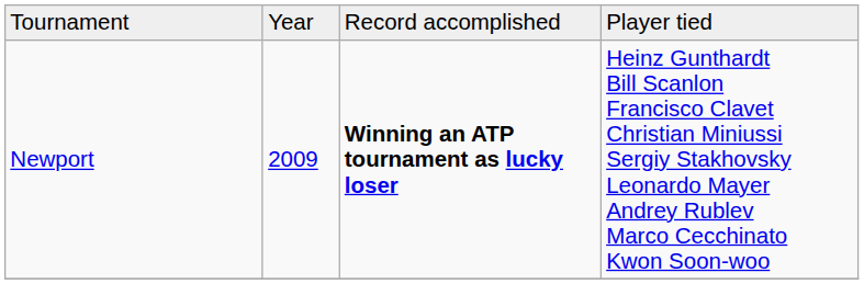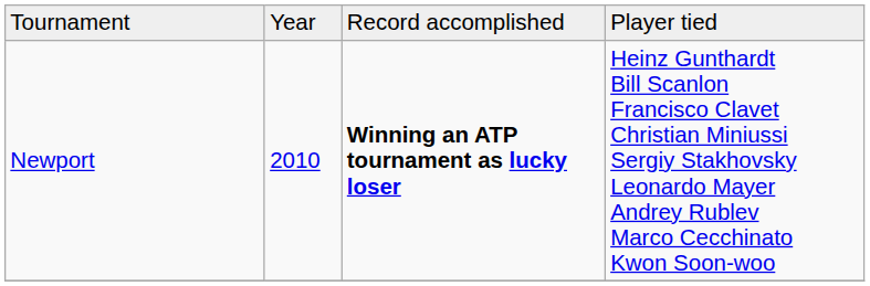 <table class=wikitable>
 <tr style="background:#efefef;">
 <td width=200>Tournament</td>
 <td width=50>Year</td>
 <td width=200>Record accomplished</td>
 <td width=200>Player tied</td>
 </tr>
 <tr>
 <td><a href='#'>Newport</a></td>
-<td><a href='#'>2009</a></td>
+<td><a href='#'>2010</a></td>
 <td><strong>Winning an ATP tournament as <a href='#'>lucky loser</a></strong></td>
 <td><a href='#'>Heinz Gunthardt</a><br><a href='#'>Bill Scanlon</a><br><a href='#'>Francisco Clavet</a><br><a href='#'>Christian Miniussi</a><br><a href='#'>Sergiy Stakhovsky</a><br><a href='#'>Leonardo Mayer</a><br><a href='#'>Andrey Rublev</a><br><a href='#'>Marco Cecchinato</a><br><a href='#'>Kwon Soon-woo</a></td>
 </tr>
 <tr>
 </tr>
 </table>
